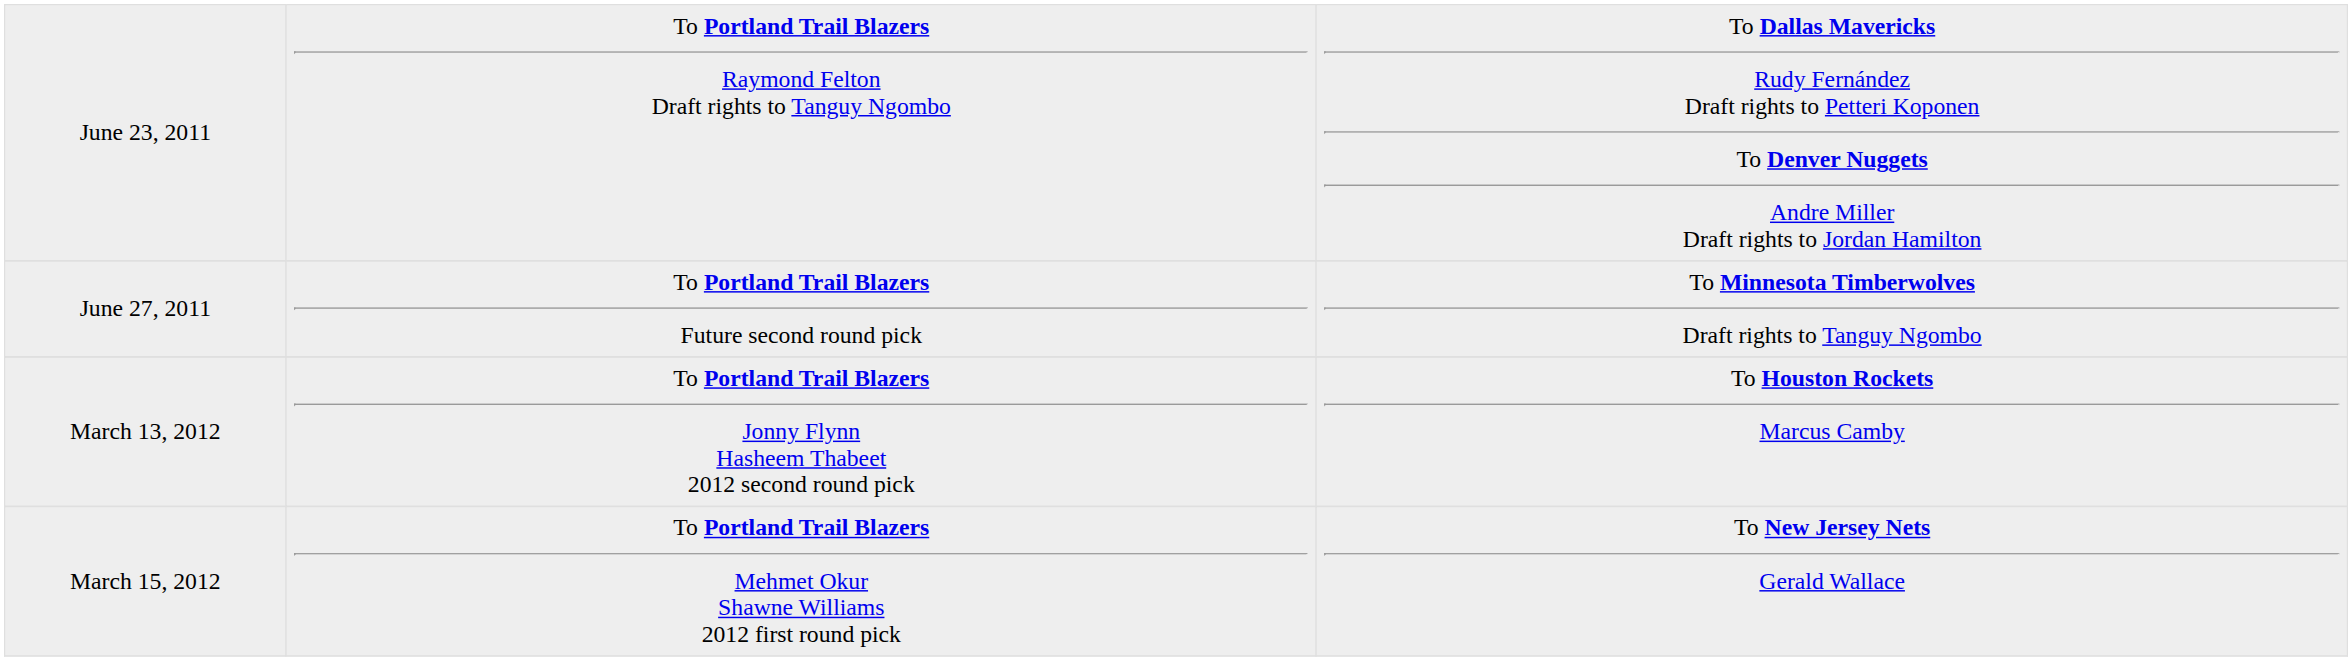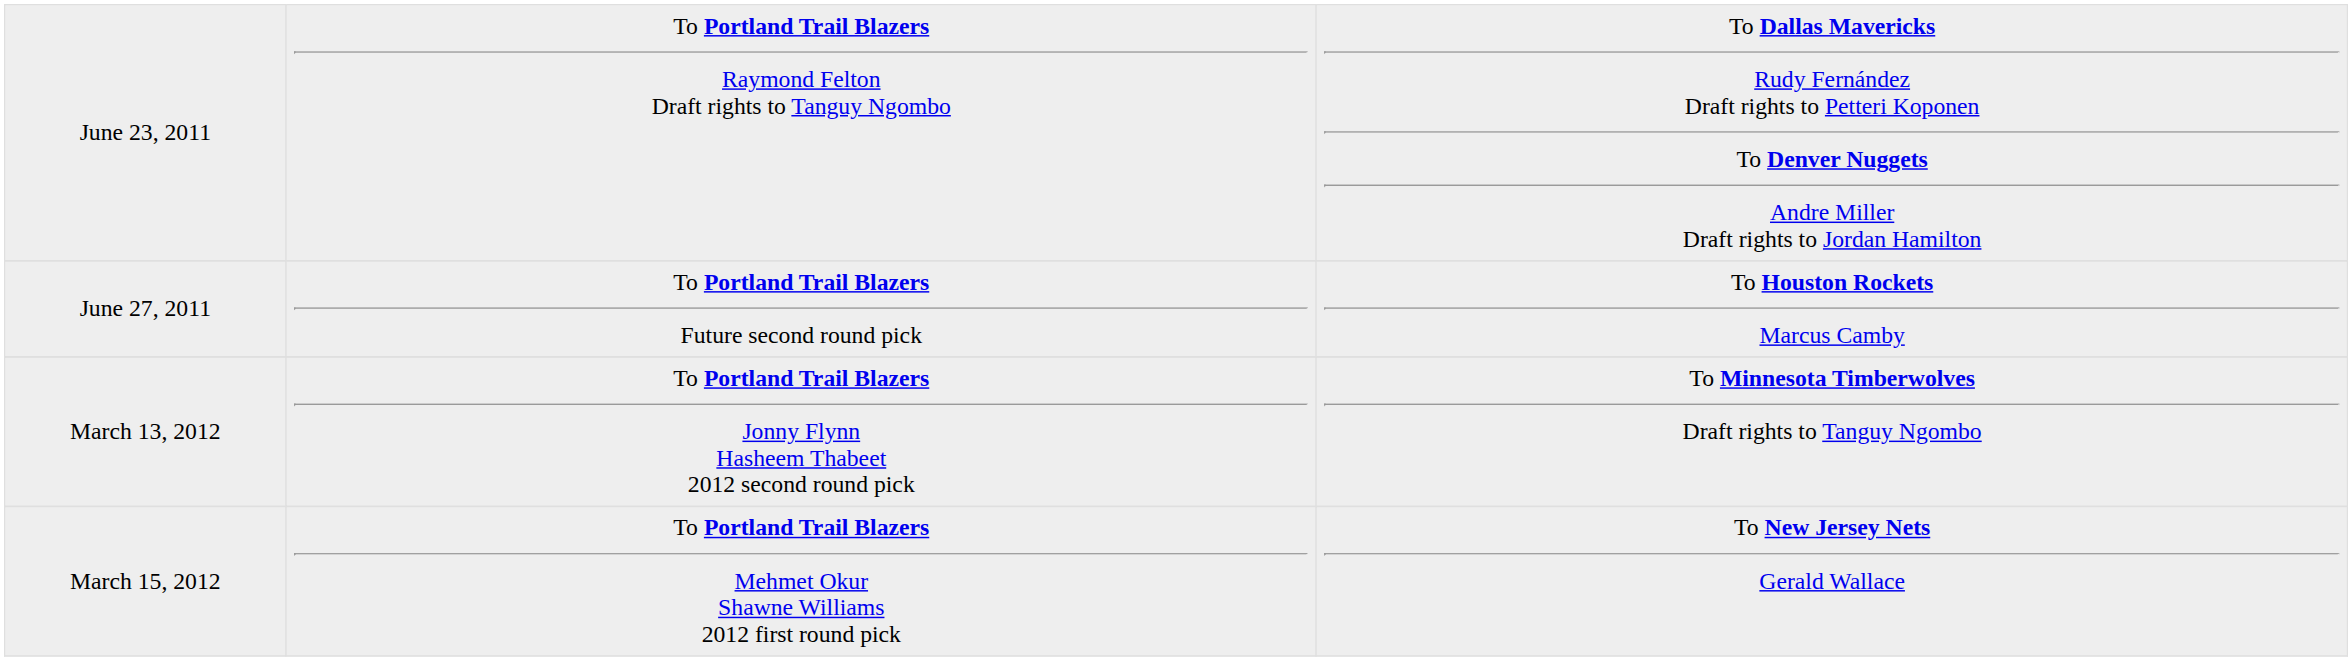 <table border=1 style="border-collapse:collapse; text-align: center; width: 100%" bordercolor="#DFDFDF"  cellpadding="5">
 <tr bgcolor="eeeeee">
 <td style="width:12%">June 23, 2011</td>
 <td style="width:44%" valign="top">To <strong><a href='#'>Portland Trail Blazers</a></strong><hr><a href='#'>Raymond Felton</a><br>Draft rights to <a href='#'>Tanguy Ngombo</a> </td>
 <td style="width:44%" valign="top">To <strong><a href='#'>Dallas Mavericks</a></strong><hr><a href='#'>Rudy Fernández</a><br>Draft rights to <a href='#'>Petteri Koponen</a> <hr>To <strong><a href='#'>Denver Nuggets</a></strong><hr><a href='#'>Andre Miller</a><br>Draft rights to <a href='#'>Jordan Hamilton</a> </td>
 </tr>
 <tr>
 </tr>
 <tr bgcolor="eeeeee">
 <td style="width:12%">June 27, 2011</td>
 <td style="width:44%" valign="top">To <strong><a href='#'>Portland Trail Blazers</a></strong><hr>Future second round pick</td>
-<td style="width:44%" valign="top">To <strong><a href='#'>Minnesota Timberwolves</a></strong><hr>Draft rights to <a href='#'>Tanguy Ngombo</a></td>
+<td style="width:44%" valign="top">To <strong><a href='#'>Houston Rockets</a></strong><hr><a href='#'>Marcus Camby</a></td>
 </tr>
 <tr>
 </tr>
 <tr bgcolor="eeeeee">
 <td style="width:12%">March 13, 2012</td>
 <td style="width:44%" valign="top">To <strong><a href='#'>Portland Trail Blazers</a></strong><hr><a href='#'>Jonny Flynn</a><br><a href='#'>Hasheem Thabeet</a><br>2012 second round pick</td>
-<td style="width:44%" valign="top">To <strong><a href='#'>Houston Rockets</a></strong><hr><a href='#'>Marcus Camby</a></td>
+<td style="width:44%" valign="top">To <strong><a href='#'>Minnesota Timberwolves</a></strong><hr>Draft rights to <a href='#'>Tanguy Ngombo</a></td>
 </tr>
 <tr>
 </tr>
 <tr bgcolor="eeeeee">
 <td style="width:12%">March 15, 2012</td>
 <td style="width:44%" valign="top">To <strong><a href='#'>Portland Trail Blazers</a></strong><hr><a href='#'>Mehmet Okur</a><br><a href='#'>Shawne Williams</a><br>2012 first round pick</td>
 <td style="width:44%" valign="top">To <strong><a href='#'>New Jersey Nets</a></strong><hr><a href='#'>Gerald Wallace</a></td>
 </tr>
 </table>
